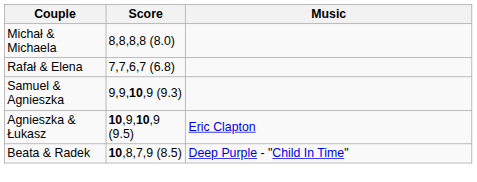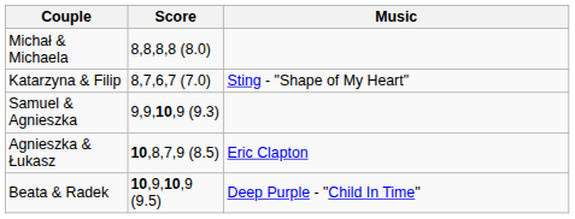 <table class="wikitable">
 <tr>
 <th style="width:130px;">Couple</th>
 <th style="width:100px;">Score</th>
 <th style="width:400px;">Music</th>
 </tr>
 <tr>
 <td rowspan="1">Michał & Michaela</td>
 <td>8,8,8,8 (8.0)</td>
 <td></td>
 </tr>
 <tr>
-<td rowspan="1">Rafał & Elena</td>
-<td>7,7,6,7 (6.8)</td>
-<td></td>
+<td rowspan="1">Katarzyna & Filip</td>
+<td>8,7,6,7 (7.0)</td>
+<td><a href='#'>Sting</a> - "Shape of My Heart"</td>
 </tr>
 <tr>
 <td rowspan="1">Samuel & Agnieszka</td>
 <td>9,9,<strong>10</strong>,9 (9.3)</td>
 <td></td>
 </tr>
 <tr>
 <td rowspan="1">Agnieszka & Łukasz</td>
-<td><strong>10</strong>,9,<strong>10</strong>,9 (9.5)</td>
+<td><strong>10</strong>,8,7,9 (8.5)</td>
 <td><a href='#'>Eric Clapton</a></td>
 </tr>
 <tr>
 <td rowspan="1">Beata & Radek</td>
-<td><strong>10</strong>,8,7,9 (8.5)</td>
+<td><strong>10</strong>,9,<strong>10</strong>,9 (9.5)</td>
 <td><a href='#'>Deep Purple</a> - "<a href='#'>Child In Time</a>"</td>
 </tr>
 </table>
